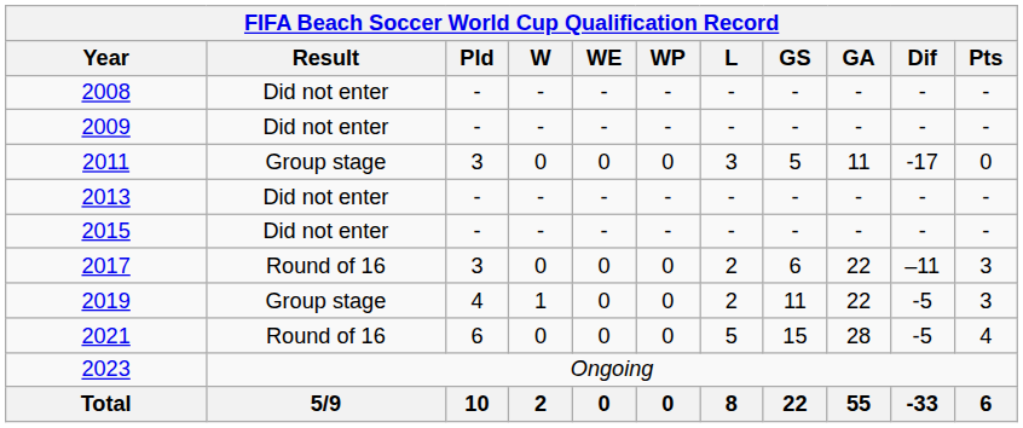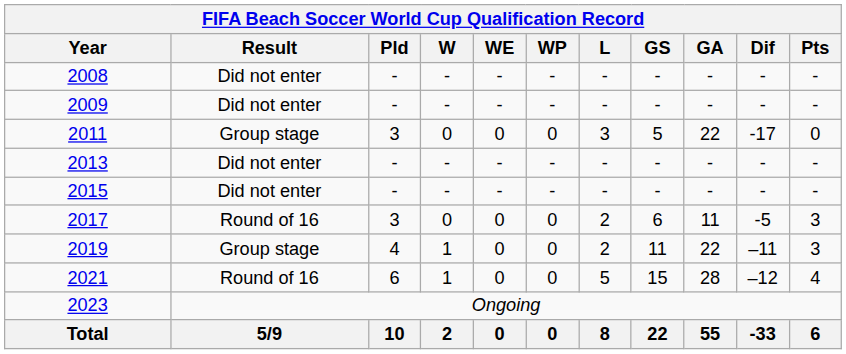 <table class="wikitable" style="text-align: center;font-size:90%;">
 <tr>
 <th colspan=11><a href='#'>FIFA Beach Soccer World Cup Qualification Record</a></th>
 </tr>
 <tr>
 <th width=125>Year</th>
 <th width=150>Result</th>
 <th width=35>Pld</th>
 <th width=35>W</th>
 <th width=35>WE</th>
 <th width=35>WP</th>
 <th width=35>L</th>
 <th width=35>GS</th>
 <th width=35>GA</th>
 <th width=35>Dif</th>
 <th width=35>Pts</th>
 </tr>
 <tr>
 <td> <a href='#'>2008</a></td>
 <td>Did not enter</td>
 <td>-</td>
 <td>-</td>
 <td>-</td>
 <td>-</td>
 <td>-</td>
 <td>-</td>
 <td>-</td>
 <td>-</td>
 <td>-</td>
 </tr>
 <tr>
 <td> <a href='#'>2009</a></td>
 <td>Did not enter</td>
 <td>-</td>
 <td>-</td>
 <td>-</td>
 <td>-</td>
 <td>-</td>
 <td>-</td>
 <td>-</td>
 <td>-</td>
 <td>-</td>
 </tr>
 <tr>
 <td> <a href='#'>2011</a></td>
 <td>Group stage</td>
 <td>3</td>
 <td>0</td>
 <td>0</td>
 <td>0</td>
 <td>3</td>
 <td>5</td>
-<td>11</td>
+<td>22</td>
 <td>-17</td>
 <td>0</td>
 </tr>
 <tr>
 <td> <a href='#'>2013</a></td>
 <td>Did not enter</td>
 <td>-</td>
 <td>-</td>
 <td>-</td>
 <td>-</td>
 <td>-</td>
 <td>-</td>
 <td>-</td>
 <td>-</td>
 <td>-</td>
 </tr>
 <tr>
 <td> <a href='#'>2015</a></td>
 <td>Did not enter</td>
 <td>-</td>
 <td>-</td>
 <td>-</td>
 <td>-</td>
 <td>-</td>
 <td>-</td>
 <td>-</td>
 <td>-</td>
 <td>-</td>
 </tr>
 <tr>
 <td> <a href='#'>2017</a></td>
 <td>Round of 16</td>
 <td>3</td>
 <td>0</td>
 <td>0</td>
 <td>0</td>
 <td>2</td>
 <td>6</td>
-<td>22</td>
-<td>–11</td>
+<td>11</td>
+<td>-5</td>
 <td>3</td>
 </tr>
 <tr>
 <td> <a href='#'>2019</a></td>
 <td>Group stage</td>
 <td>4</td>
 <td>1</td>
 <td>0</td>
 <td>0</td>
 <td>2</td>
 <td>11</td>
 <td>22</td>
-<td>-5</td>
+<td>–11</td>
 <td>3</td>
 </tr>
 <tr>
 <td> <a href='#'>2021</a></td>
 <td>Round of 16</td>
 <td>6</td>
-<td>0</td>
+<td>1</td>
 <td>0</td>
 <td>0</td>
 <td>5</td>
 <td>15</td>
 <td>28</td>
-<td>-5</td>
+<td>–12</td>
 <td>4</td>
 </tr>
 <tr>
 <td> <a href='#'>2023</a></td>
 <td colspan=10><em>Ongoing</em></td>
 </tr>
 <tr>
 <th><strong>Total</strong></th>
 <th>5/9</th>
 <th>10</th>
 <th>2</th>
 <th>0</th>
 <th>0</th>
 <th>8</th>
 <th>22</th>
 <th>55</th>
 <th>-33</th>
 <th>6</th>
 </tr>
 </table>
